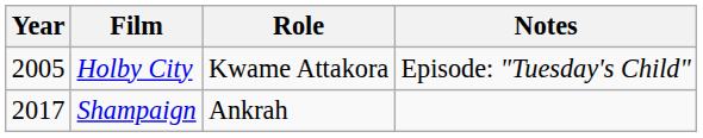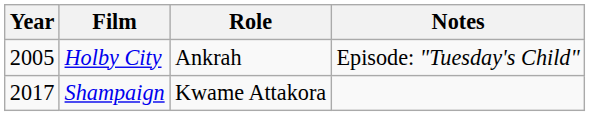 <table class="wikitable">
 <tr>
 <th>Year</th>
 <th>Film</th>
 <th>Role</th>
 <th>Notes</th>
 </tr>
 <tr>
 <td>2005</td>
 <td><em><a href='#'>Holby City</a></em></td>
-<td>Kwame Attakora</td>
+<td>Ankrah</td>
 <td>Episode: <em>"Tuesday's Child"</em></td>
 </tr>
 <tr>
 <td>2017</td>
 <td><em><a href='#'>Shampaign</a></em></td>
-<td>Ankrah</td>
+<td>Kwame Attakora</td>
 <td></td>
 </tr>
 </table>
